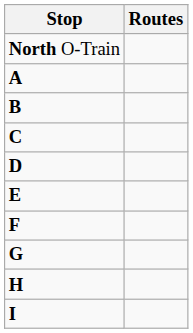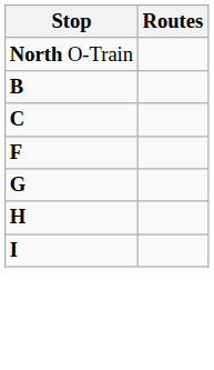 <table class="wikitable">
 <tr>
 <th>Stop</th>
 <th>Routes</th>
 </tr>
 <tr>
 <td><strong>North</strong> O-Train</td>
 <td></td>
 </tr>
 <tr>
-<td><strong>A</strong></td>
-<td>  </td>
-</tr>
-<tr>
 <td><strong>B</strong></td>
 <td></td>
 </tr>
 <tr>
 <td><strong>C </strong></td>
-<td></td>
-</tr>
-<tr>
-<td><strong>D</strong></td>
-<td> </td>
-</tr>
-<tr>
-<td><strong>E</strong></td>
 <td></td>
 </tr>
 <tr>
 <td><strong>F</strong></td>
 <td>   </td>
 </tr>
 <tr>
 <td><strong>G</strong></td>
 <td></td>
 </tr>
 <tr>
 <td><strong>H</strong></td>
 <td></td>
 </tr>
 <tr>
 <td><strong>I</strong></td>
 <td></td>
 </tr>
 </table>
